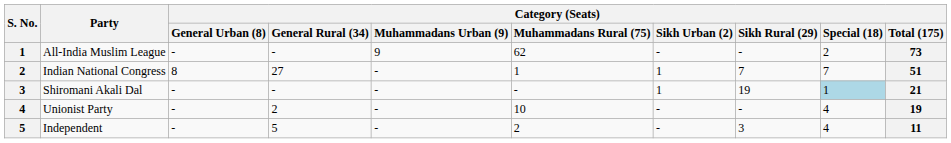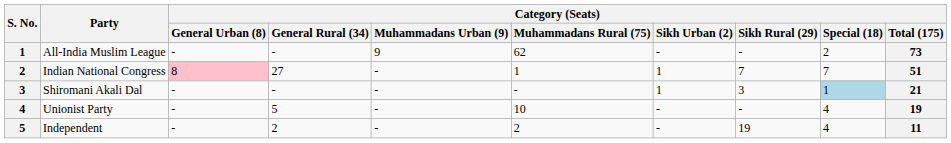 <table class="wikitable">
 <tr>
 <th rowspan=2>S. No.</th>
 <th rowspan=2>Party</th>
 <th colspan=8>Category (Seats)</th>
 </tr>
 <tr>
 <th>General Urban (8)</th>
 <th>General Rural (34)</th>
 <th>Muhammadans Urban (9)</th>
 <th>Muhammadans Rural (75)</th>
 <th>Sikh Urban (2)</th>
 <th>Sikh Rural (29)</th>
 <th>Special (18)</th>
 <th>Total (175)</th>
 </tr>
 <tr>
 <th>1</th>
 <td><span>All-India Muslim League</span></td>
 <td>-</td>
 <td>-</td>
 <td>9</td>
 <td>62</td>
 <td>-</td>
 <td>-</td>
 <td>2</td>
 <th>73</th>
 </tr>
 <tr>
 <th>2</th>
 <td><span>Indian National Congress</span></td>
-<td>8</td>
+<td style="background: pink;">8</td>
 <td>27</td>
 <td>-</td>
 <td>1</td>
 <td>1</td>
 <td>7</td>
 <td>7</td>
 <th>51</th>
 </tr>
 <tr>
 <th>3</th>
 <td><span>Shiromani Akali Dal</span></td>
 <td>-</td>
 <td>-</td>
 <td>-</td>
 <td>-</td>
 <td>1</td>
-<td>19</td>
+<td>3</td>
 <td style="background: lightblue;">1</td>
 <th>21</th>
 </tr>
 <tr>
 <th>4</th>
 <td><span>Unionist Party</span></td>
 <td>-</td>
-<td>2</td>
+<td>5</td>
 <td>-</td>
 <td>10</td>
 <td>-</td>
 <td>-</td>
 <td>4</td>
 <th>19</th>
 </tr>
 <tr>
 <th>5</th>
 <td>Independent</td>
 <td>-</td>
-<td>5</td>
+<td>2</td>
 <td>-</td>
 <td>2</td>
 <td>-</td>
-<td>3</td>
+<td>19</td>
 <td>4</td>
 <th>11</th>
 </tr>
 </table>
